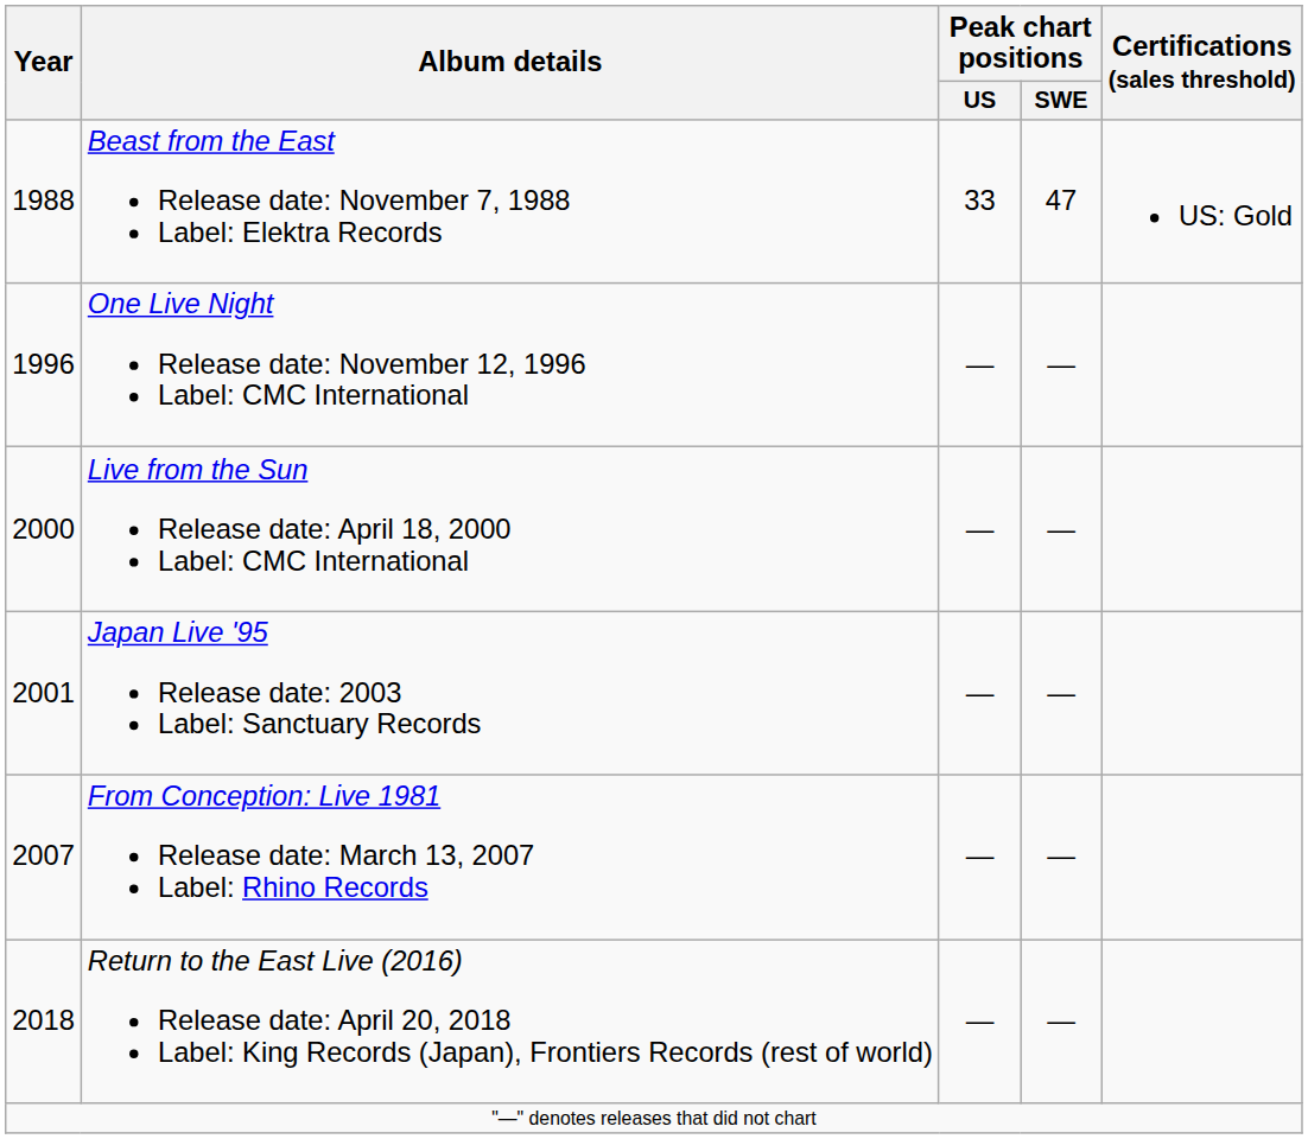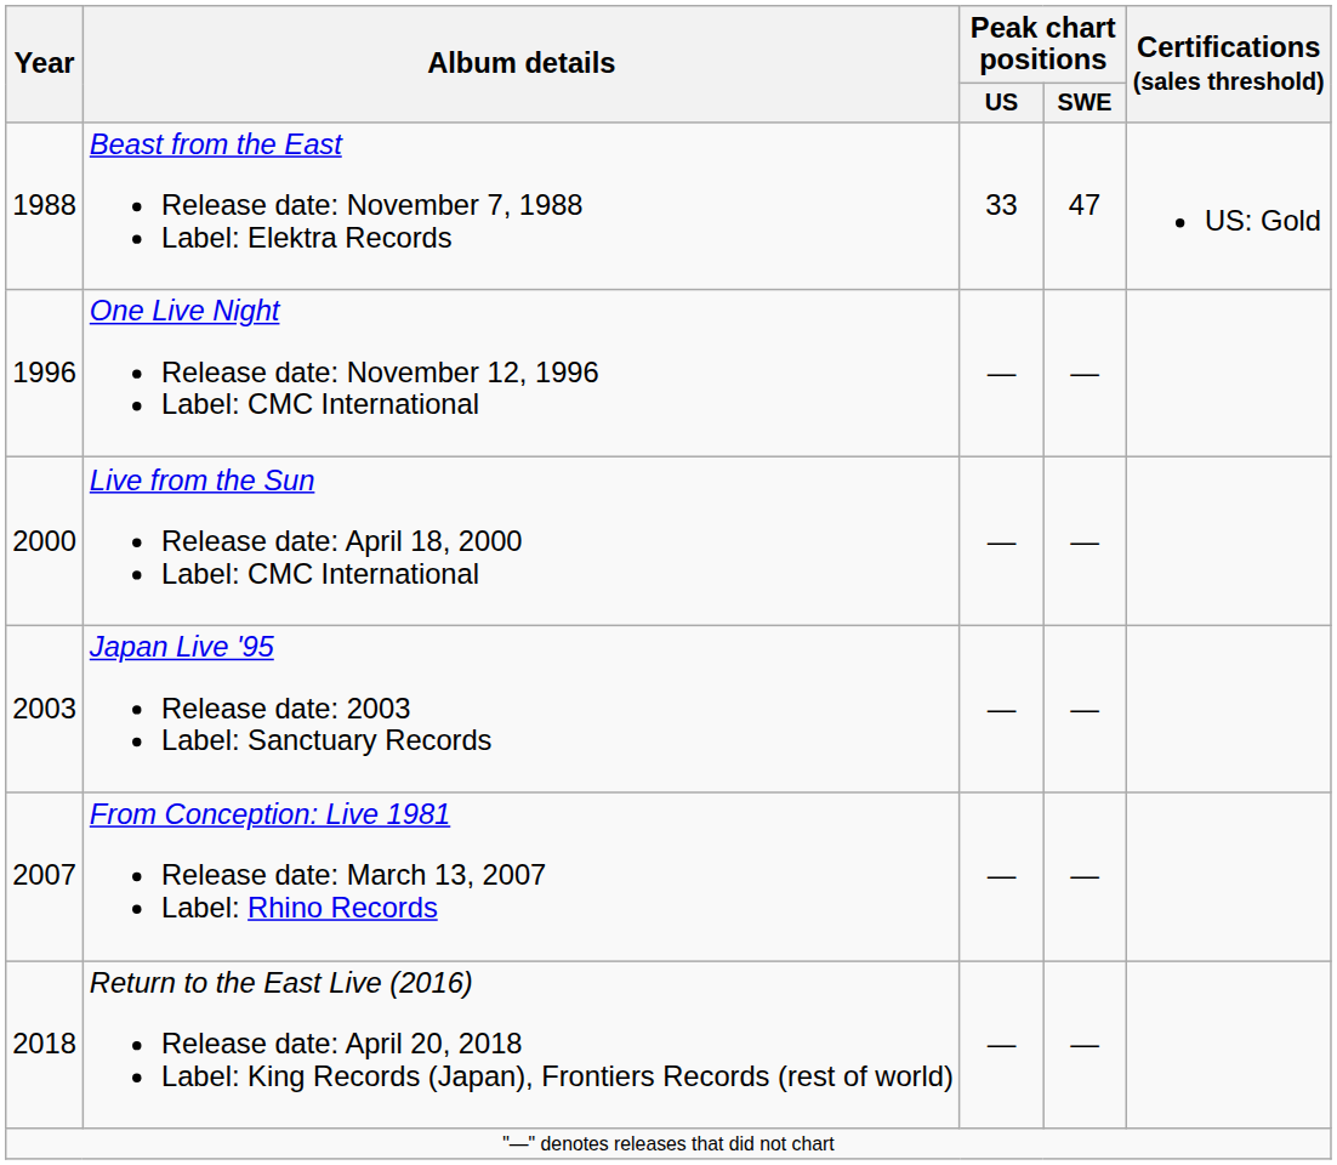 <table class="wikitable" style="text-align:center;">
 <tr>
 <th rowspan="2">Year</th>
 <th rowspan="2">Album details</th>
 <th colspan="2">Peak chart<br>positions</th>
 <th rowspan="2">Certifications<br><small>(sales threshold)</small></th>
 </tr>
 <tr style="font-size:smaller;">
 <th style="width:40px;">US<br></th>
 <th style="width:40px;">SWE<br></th>
 </tr>
 <tr>
 <td>1988</td>
 <td style="text-align:left;"><em><a href='#'>Beast from the East</a></em><br><ul><li>Release date: November 7, 1988</li><li>Label: Elektra Records</li></ul></td>
 <td>33</td>
 <td>47</td>
 <td style="text-align:left;"><br><ul><li>US: Gold</li></ul></td>
 </tr>
 <tr>
 <td>1996</td>
 <td style="text-align:left;"><em><a href='#'>One Live Night</a></em><br><ul><li>Release date: November 12, 1996</li><li>Label: CMC International</li></ul></td>
 <td>—</td>
 <td>—</td>
 <td></td>
 </tr>
 <tr>
 <td>2000</td>
 <td style="text-align:left;"><em><a href='#'>Live from the Sun</a></em><br><ul><li>Release date: April 18, 2000</li><li>Label: CMC International</li></ul></td>
 <td>—</td>
 <td>—</td>
 <td></td>
 </tr>
 <tr>
-<td>2001</td>
+<td>2003</td>
 <td style="text-align:left;"><em><a href='#'>Japan Live '95</a></em><br><ul><li>Release date: 2003</li><li>Label: Sanctuary Records</li></ul></td>
 <td>—</td>
 <td>—</td>
 <td></td>
 </tr>
 <tr>
 <td>2007</td>
 <td style="text-align:left;"><em><a href='#'>From Conception: Live 1981</a></em><br><ul><li>Release date: March 13, 2007</li><li>Label: <a href='#'>Rhino Records</a></li></ul></td>
 <td>—</td>
 <td>—</td>
 <td></td>
 </tr>
 <tr>
 <td>2018</td>
 <td style="text-align:left;"><em>Return to the East Live (2016)</em><br><ul><li>Release date: April 20, 2018</li><li>Label: King Records (Japan), Frontiers Records (rest of world)</li></ul></td>
 <td>—</td>
 <td>—</td>
 <td></td>
 </tr>
 <tr>
 <td colspan="10" style="font-size:8pt">"—" denotes releases that did not chart</td>
 </tr>
 </table>
